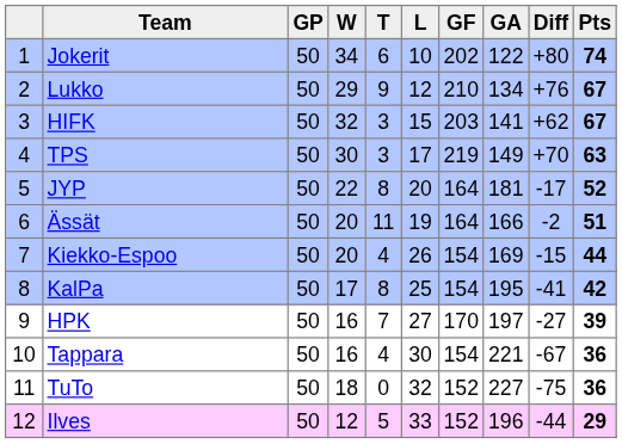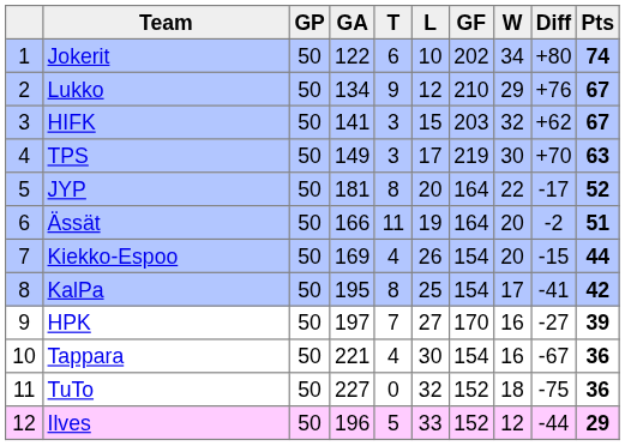 <table cellpadding="3" cellspacing="0" border="1" style="font-size: 95%; text-align: center; border: gray solid 1px; border-collapse: collapse;" width="50%">
 <tr bgcolor=#efefef>
 <th width="20"></th>
 <th width="185">Team</th>
 <th width="20">GP</th>
-<th width="20">W</th>
+<th width="20">GA</th>
 <th width="20">T</th>
 <th width="20">L</th>
 <th width="20">GF</th>
-<th width="20">GA</th>
+<th width="20">W</th>
 <th width="20">Diff</th>
 <th width="20">Pts</th>
 </tr>
 <tr bgcolor="B2C6FF">
 <td>1</td>
 <td align="left"><a href='#'>Jokerit</a></td>
 <td>50</td>
-<td>34</td>
+<td>122</td>
 <td>6</td>
 <td>10</td>
 <td>202</td>
-<td>122</td>
+<td>34</td>
 <td>+80</td>
 <td><strong>74</strong></td>
 </tr>
 <tr bgcolor="B2C6FF">
 <td>2</td>
 <td align="left"><a href='#'>Lukko</a></td>
 <td>50</td>
-<td>29</td>
+<td>134</td>
 <td>9</td>
 <td>12</td>
 <td>210</td>
-<td>134</td>
+<td>29</td>
 <td>+76</td>
 <td><strong>67</strong></td>
 </tr>
 <tr bgcolor="B2C6FF">
 <td>3</td>
 <td align="left"><a href='#'>HIFK</a></td>
 <td>50</td>
-<td>32</td>
+<td>141</td>
 <td>3</td>
 <td>15</td>
 <td>203</td>
-<td>141</td>
+<td>32</td>
 <td>+62</td>
 <td><strong>67</strong></td>
 </tr>
 <tr bgcolor="B2C6FF">
 <td>4</td>
 <td align="left"><a href='#'>TPS</a></td>
 <td>50</td>
-<td>30</td>
+<td>149</td>
 <td>3</td>
 <td>17</td>
 <td>219</td>
-<td>149</td>
+<td>30</td>
 <td>+70</td>
 <td><strong>63</strong></td>
 </tr>
 <tr bgcolor="B2C6FF">
 <td>5</td>
 <td align="left"><a href='#'>JYP</a></td>
 <td>50</td>
-<td>22</td>
+<td>181</td>
 <td>8</td>
 <td>20</td>
 <td>164</td>
-<td>181</td>
+<td>22</td>
 <td>-17</td>
 <td><strong>52</strong></td>
 </tr>
 <tr bgcolor="B2C6FF">
 <td>6</td>
 <td align="left"><a href='#'>Ässät</a></td>
 <td>50</td>
-<td>20</td>
+<td>166</td>
 <td>11</td>
 <td>19</td>
 <td>164</td>
-<td>166</td>
+<td>20</td>
 <td>-2</td>
 <td><strong>51</strong></td>
 </tr>
 <tr bgcolor="B2C6FF">
 <td>7</td>
 <td align="left"><a href='#'>Kiekko-Espoo</a></td>
 <td>50</td>
-<td>20</td>
+<td>169</td>
 <td>4</td>
 <td>26</td>
 <td>154</td>
-<td>169</td>
+<td>20</td>
 <td>-15</td>
 <td><strong>44</strong></td>
 </tr>
 <tr bgcolor="B2C6FF">
 <td>8</td>
 <td align="left"><a href='#'>KalPa</a></td>
 <td>50</td>
-<td>17</td>
+<td>195</td>
 <td>8</td>
 <td>25</td>
 <td>154</td>
-<td>195</td>
+<td>17</td>
 <td>-41</td>
 <td><strong>42</strong></td>
 </tr>
 <tr>
 <td>9</td>
 <td align="left"><a href='#'>HPK</a></td>
 <td>50</td>
-<td>16</td>
+<td>197</td>
 <td>7</td>
 <td>27</td>
 <td>170</td>
-<td>197</td>
+<td>16</td>
 <td>-27</td>
 <td><strong>39</strong></td>
 </tr>
 <tr>
 <td>10</td>
 <td align="left"><a href='#'>Tappara</a></td>
 <td>50</td>
-<td>16</td>
+<td>221</td>
 <td>4</td>
 <td>30</td>
 <td>154</td>
-<td>221</td>
+<td>16</td>
 <td>-67</td>
 <td><strong>36</strong></td>
 </tr>
 <tr>
 <td>11</td>
 <td align="left"><a href='#'>TuTo</a></td>
 <td>50</td>
-<td>18</td>
+<td>227</td>
 <td>0</td>
 <td>32</td>
 <td>152</td>
-<td>227</td>
+<td>18</td>
 <td>-75</td>
 <td><strong>36</strong></td>
 </tr>
 <tr bgcolor=ffccff>
 <td>12</td>
 <td align="left"><a href='#'>Ilves</a></td>
 <td>50</td>
-<td>12</td>
+<td>196</td>
 <td>5</td>
 <td>33</td>
 <td>152</td>
-<td>196</td>
+<td>12</td>
 <td>-44</td>
 <td><strong>29</strong></td>
 </tr>
 </table>
